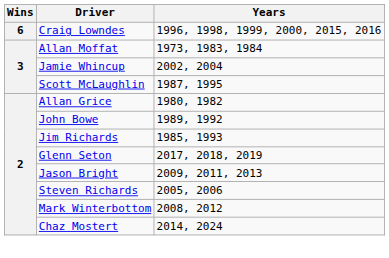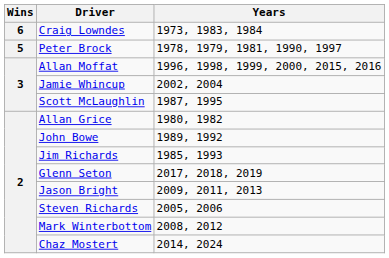 <table class="wikitable" style="font-size: 95%;">
 <tr>
 <th>Wins</th>
 <th>Driver</th>
 <th>Years</th>
 </tr>
 <tr>
 <th>6</th>
 <td> <a href='#'>Craig Lowndes</a></td>
-<td>1996, 1998, 1999, 2000, 2015, 2016</td>
+<td>1973, 1983, 1984</td>
+</tr>
+<tr>
+<th>5</th>
+<td> <a href='#'>Peter Brock</a></td>
+<td>1978, 1979, 1981, 1990, 1997</td>
 </tr>
 <tr>
 <th rowspan="3">3</th>
 <td> <a href='#'>Allan Moffat</a></td>
-<td>1973, 1983, 1984</td>
+<td>1996, 1998, 1999, 2000, 2015, 2016</td>
 </tr>
 <tr>
 <td> <a href='#'>Jamie Whincup</a></td>
 <td>2002, 2004</td>
 </tr>
 <tr>
 <td> <a href='#'>Scott McLaughlin</a></td>
 <td>1987, 1995</td>
 </tr>
 <tr>
 <th rowspan="8">2</th>
 <td> <a href='#'>Allan Grice</a></td>
 <td>1980, 1982</td>
 </tr>
 <tr>
 <td> <a href='#'>John Bowe</a></td>
 <td>1989, 1992</td>
 </tr>
 <tr>
 <td> <a href='#'>Jim Richards</a></td>
 <td>1985, 1993</td>
 </tr>
 <tr>
 <td> <a href='#'>Glenn Seton</a></td>
 <td>2017, 2018, 2019</td>
 </tr>
 <tr>
 <td> <a href='#'>Jason Bright</a></td>
 <td>2009, 2011, 2013</td>
 </tr>
 <tr>
 <td> <a href='#'>Steven Richards</a></td>
 <td>2005, 2006</td>
 </tr>
 <tr>
 <td> <a href='#'>Mark Winterbottom</a></td>
 <td>2008, 2012</td>
 </tr>
 <tr>
 <td> <a href='#'>Chaz Mostert</a></td>
 <td>2014, 2024</td>
 </tr>
 </table>
